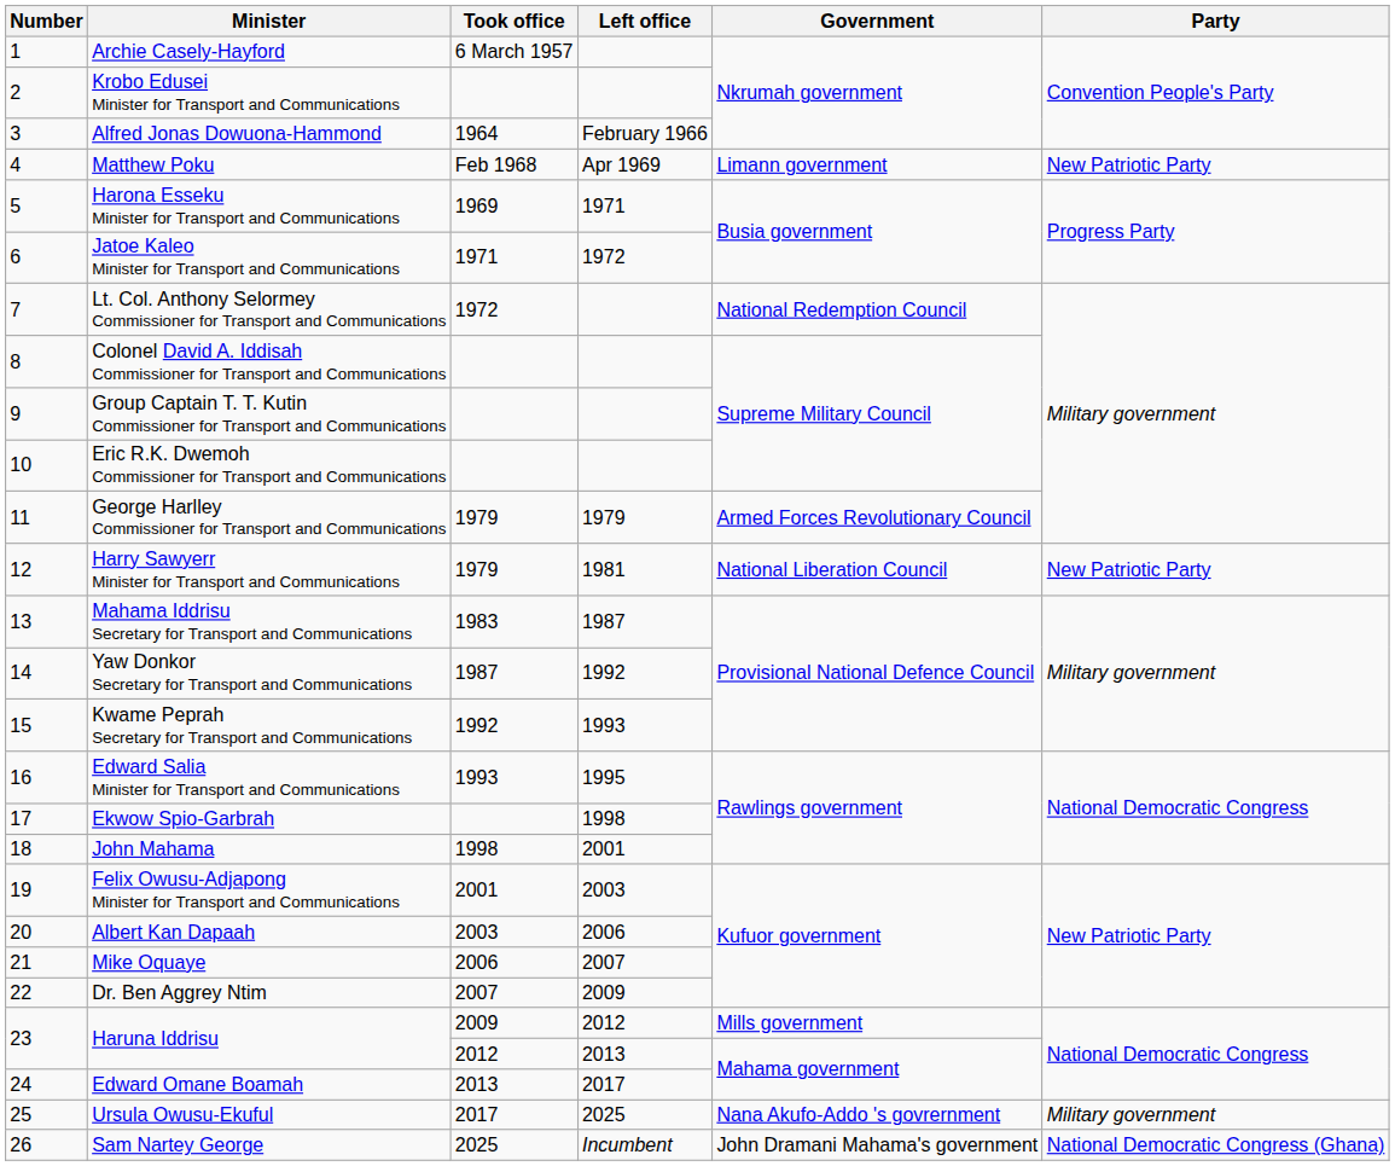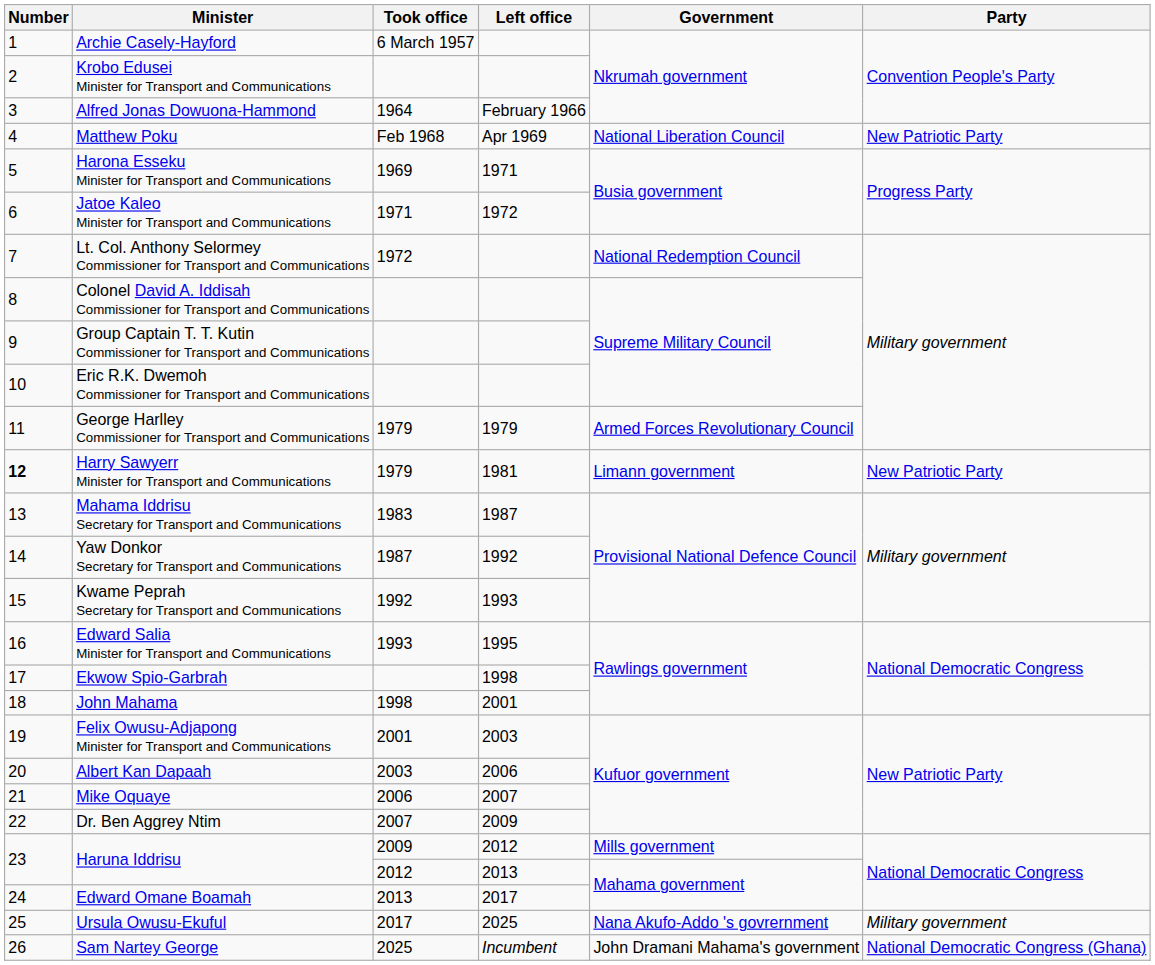 <table class="wikitable" style="font-size:90%; text-align:left;">
 <tr>
 <th>Number</th>
 <th>Minister</th>
 <th>Took office</th>
 <th>Left office</th>
 <th>Government</th>
 <th>Party</th>
 </tr>
 <tr>
 <td>1</td>
 <td><a href='#'>Archie Casely-Hayford</a></td>
 <td>6 March 1957</td>
 <td></td>
 <td rowspan=3><a href='#'>Nkrumah government</a></td>
 <td rowspan=3><a href='#'>Convention People's Party</a></td>
 </tr>
 <tr>
 <td>2</td>
 <td><a href='#'>Krobo Edusei</a><br><small>Minister for Transport and Communications</small></td>
 <td></td>
 <td></td>
 </tr>
 <tr>
 <td>3</td>
 <td><a href='#'>Alfred Jonas Dowuona-Hammond</a></td>
 <td>1964</td>
 <td>February 1966</td>
 </tr>
 <tr>
 <td>4</td>
 <td><a href='#'>Matthew Poku</a></td>
 <td>Feb 1968</td>
 <td>Apr 1969</td>
-<td><a href='#'>Limann government</a></td>
+<td><a href='#'>National Liberation Council</a></td>
 <td><a href='#'>New Patriotic Party</a></td>
 </tr>
 <tr>
 <td>5</td>
 <td><a href='#'>Harona Esseku</a><br><small>Minister for Transport and Communications</small></td>
 <td>1969</td>
 <td>1971</td>
 <td rowspan=2><a href='#'>Busia government</a></td>
 <td rowspan=2><a href='#'>Progress Party</a></td>
 </tr>
 <tr>
 <td>6</td>
 <td><a href='#'>Jatoe Kaleo</a><br><small>Minister for Transport and Communications</small></td>
 <td>1971</td>
 <td>1972</td>
 </tr>
 <tr>
 <td>7</td>
 <td>Lt. Col. Anthony Selormey<br><small>Commissioner for Transport and Communications</small></td>
 <td>1972</td>
 <td></td>
 <td><a href='#'>National Redemption Council</a></td>
 <td rowspan=5><em>Military government</em></td>
 </tr>
 <tr>
 <td>8</td>
 <td>Colonel <a href='#'>David A. Iddisah</a><br><small>Commissioner for Transport and Communications</small></td>
 <td></td>
 <td></td>
 <td rowspan=3><a href='#'>Supreme Military Council</a></td>
 </tr>
 <tr>
 <td>9</td>
 <td>Group Captain T. T. Kutin<br><small>Commissioner for Transport and Communications</small></td>
 <td></td>
 <td></td>
 </tr>
 <tr>
 <td>10</td>
 <td>Eric R.K. Dwemoh<br><small>Commissioner for Transport and Communications</small></td>
 <td></td>
 <td></td>
 </tr>
 <tr>
 <td>11</td>
 <td>George Harlley<br><small>Commissioner for Transport and Communications</small></td>
 <td>1979</td>
 <td>1979</td>
 <td><a href='#'>Armed Forces Revolutionary Council</a></td>
 </tr>
 <tr>
-<td>12</td>
+<td><strong>12</strong></td>
 <td><a href='#'>Harry Sawyerr</a><br><small>Minister for Transport and Communications</small></td>
 <td>1979</td>
 <td>1981</td>
-<td><a href='#'>National Liberation Council</a></td>
+<td><a href='#'>Limann government</a></td>
 <td><a href='#'>New Patriotic Party</a></td>
 </tr>
 <tr>
 <td>13</td>
 <td><a href='#'>Mahama Iddrisu</a><br><small>Secretary for Transport and Communications</small></td>
 <td>1983</td>
 <td>1987</td>
 <td rowspan=3><a href='#'>Provisional National Defence Council</a></td>
 <td rowspan=3><em>Military government</em></td>
 </tr>
 <tr>
 <td>14</td>
 <td>Yaw Donkor<br><small>Secretary for Transport and Communications</small></td>
 <td>1987</td>
 <td>1992</td>
 </tr>
 <tr>
 <td>15</td>
 <td>Kwame Peprah<br><small>Secretary for Transport and Communications</small></td>
 <td>1992</td>
 <td>1993</td>
 </tr>
 <tr>
 <td>16</td>
 <td><a href='#'>Edward Salia</a><br><small>Minister for Transport and Communications</small></td>
 <td>1993</td>
 <td>1995</td>
 <td rowspan=3><a href='#'>Rawlings government</a></td>
 <td rowspan=3><a href='#'>National Democratic Congress</a></td>
 </tr>
 <tr>
 <td>17</td>
 <td><a href='#'>Ekwow Spio-Garbrah</a></td>
 <td></td>
 <td>1998</td>
 </tr>
 <tr>
 <td>18</td>
 <td><a href='#'>John Mahama</a></td>
 <td>1998</td>
 <td>2001</td>
 </tr>
 <tr>
 <td>19</td>
 <td><a href='#'>Felix Owusu-Adjapong</a> <br><small>Minister for Transport and Communications</small></td>
 <td>2001</td>
 <td>2003</td>
 <td rowspan=4><a href='#'>Kufuor government</a></td>
 <td rowspan=4><a href='#'>New Patriotic Party</a></td>
 </tr>
 <tr>
 <td>20</td>
 <td><a href='#'>Albert Kan Dapaah</a> </td>
 <td>2003</td>
 <td>2006</td>
 </tr>
 <tr>
 <td>21</td>
 <td><a href='#'>Mike Oquaye</a></td>
 <td>2006</td>
 <td>2007</td>
 </tr>
 <tr>
 <td>22</td>
 <td>Dr. Ben Aggrey Ntim</td>
 <td>2007</td>
 <td>2009</td>
 </tr>
 <tr>
 <td rowspan=2>23</td>
 <td rowspan=2><a href='#'>Haruna Iddrisu</a></td>
 <td>2009</td>
 <td>2012</td>
 <td><a href='#'>Mills government</a></td>
 <td rowspan=3><a href='#'>National Democratic Congress</a></td>
 </tr>
 <tr>
 <td>2012</td>
 <td>2013</td>
 <td rowspan=2><a href='#'>Mahama government</a></td>
 </tr>
 <tr>
 <td>24</td>
 <td><a href='#'>Edward Omane Boamah</a></td>
 <td>2013</td>
 <td>2017</td>
 </tr>
 <tr>
 <td>25</td>
 <td><a href='#'>Ursula Owusu-Ekuful</a></td>
 <td>2017</td>
 <td>2025</td>
 <td><a href='#'>Nana Akufo-Addo 's govrernment</a></td>
 <td><em>Military government</em></td>
 </tr>
 <tr>
 <td>26</td>
 <td><a href='#'>Sam Nartey George</a></td>
 <td>2025</td>
 <td><em>Incumbent</em></td>
 <td>John Dramani Mahama's government</td>
 <td><a href='#'>National Democratic Congress (Ghana)</a></td>
 </tr>
 </table>
